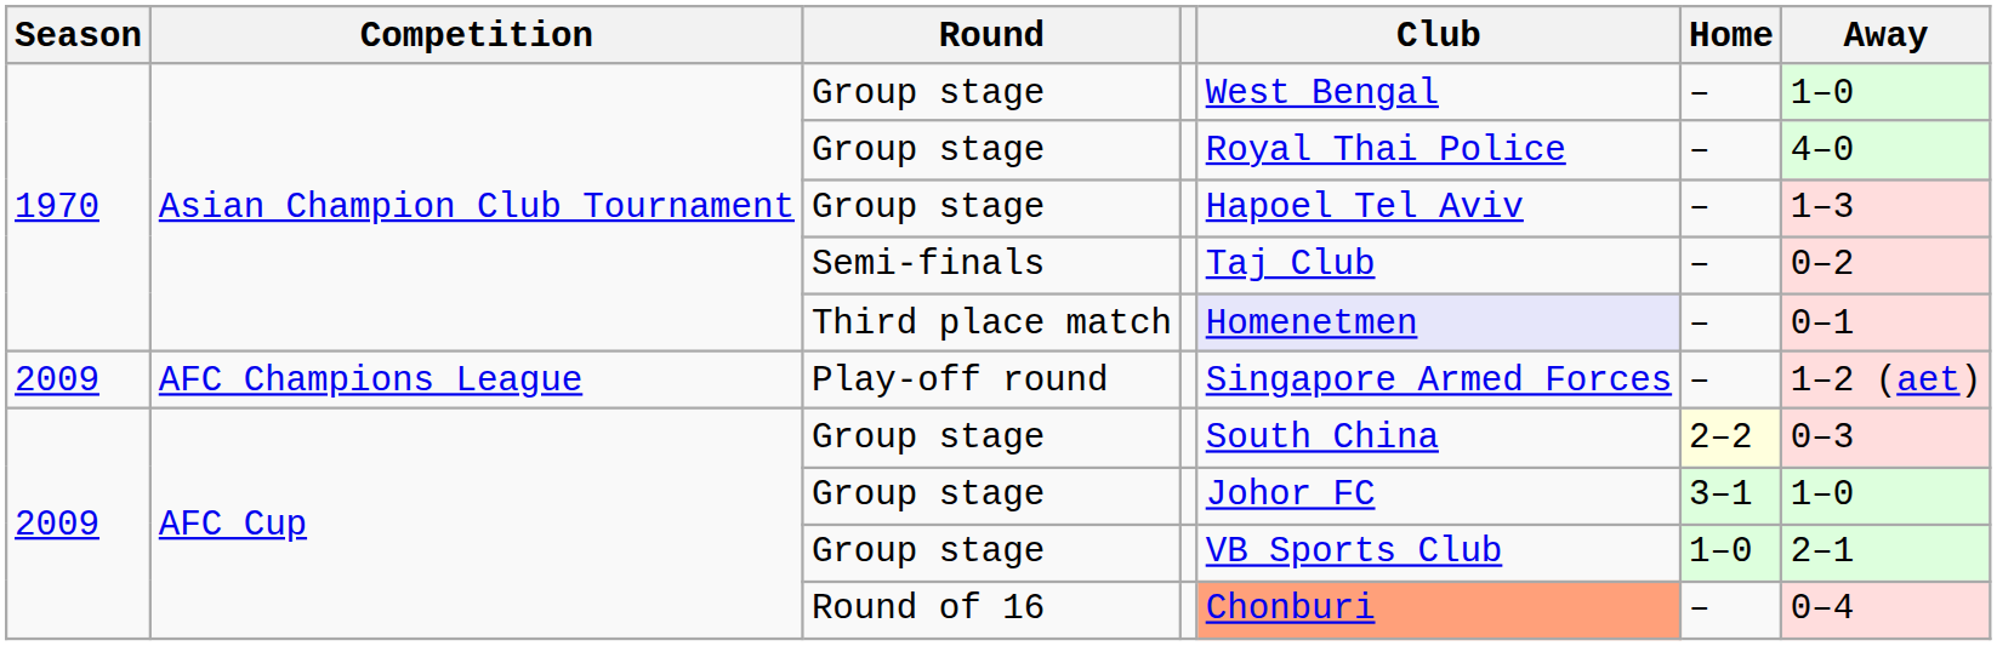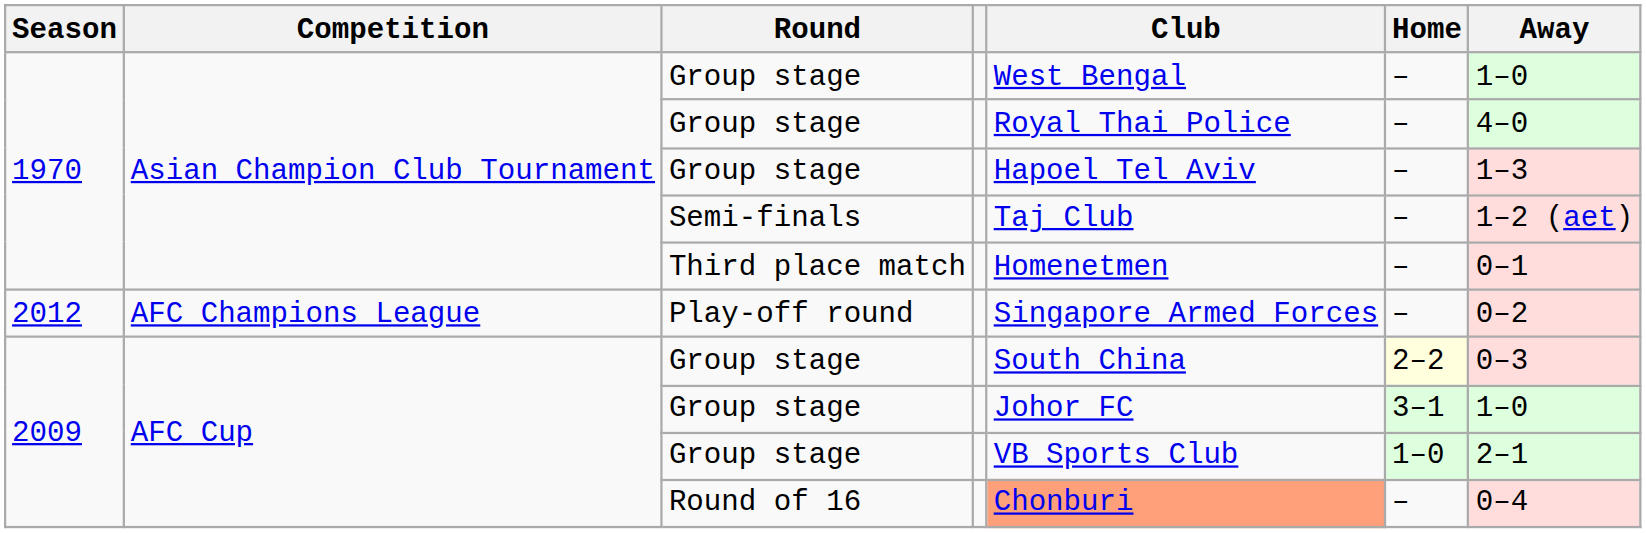 <table class="wikitable">
 <tr>
 <th>Season</th>
 <th>Competition</th>
 <th>Round</th>
 <th></th>
 <th>Club</th>
 <th>Home</th>
 <th>Away</th>
 </tr>
 <tr>
 <td rowspan="5"><a href='#'>1970</a></td>
 <td rowspan="5"><a href='#'>Asian Champion Club Tournament</a></td>
 <td>Group stage</td>
 <td></td>
 <td><a href='#'>West Bengal</a></td>
 <td>–</td>
 <td style="background:#dfd;">1–0</td>
 </tr>
 <tr>
 <td>Group stage</td>
 <td></td>
 <td><a href='#'>Royal Thai Police</a></td>
 <td>–</td>
 <td style="background:#dfd;">4–0</td>
 </tr>
 <tr>
 <td>Group stage</td>
 <td></td>
 <td><a href='#'>Hapoel Tel Aviv</a></td>
 <td>–</td>
 <td style="background:#fdd;">1–3</td>
 </tr>
 <tr>
 <td>Semi-finals</td>
 <td></td>
 <td><a href='#'>Taj Club</a></td>
 <td>–</td>
-<td style="background:#fdd;">0–2</td>
+<td style="background:#fdd;">1–2 (<a href='#'>aet</a>)</td>
 </tr>
 <tr>
 <td>Third place match</td>
 <td></td>
-<td style="background: lavender;"><a href='#'>Homenetmen</a></td>
+<td><a href='#'>Homenetmen</a></td>
 <td>–</td>
 <td style="background:#fdd;">0–1</td>
 </tr>
 <tr>
-<td><a href='#'>2009</a></td>
+<td><a href='#'>2012</a></td>
 <td><a href='#'>AFC Champions League</a></td>
 <td>Play-off round</td>
 <td></td>
 <td><a href='#'>Singapore Armed Forces</a></td>
 <td>–</td>
-<td style="background:#fdd;">1–2 (<a href='#'>aet</a>)</td>
+<td style="background:#fdd;">0–2</td>
 </tr>
 <tr>
 <td rowspan="4"><a href='#'>2009</a></td>
 <td rowspan="4"><a href='#'>AFC Cup</a></td>
 <td>Group stage</td>
 <td></td>
 <td><a href='#'>South China</a></td>
 <td style="background:#ffd">2–2</td>
 <td style="background:#fdd">0–3</td>
 </tr>
 <tr>
 <td>Group stage</td>
 <td></td>
 <td><a href='#'>Johor FC</a></td>
 <td style="background:#dfd">3–1</td>
 <td style="background:#dfd">1–0</td>
 </tr>
 <tr>
 <td>Group stage</td>
 <td></td>
 <td><a href='#'>VB Sports Club</a></td>
 <td style="background:#dfd">1–0</td>
 <td style="background:#dfd">2–1</td>
 </tr>
 <tr>
 <td>Round of 16</td>
 <td></td>
 <td style="background: lightsalmon;"><a href='#'>Chonburi</a></td>
 <td>–</td>
 <td style="background:#fdd;">0–4</td>
 </tr>
 </table>
